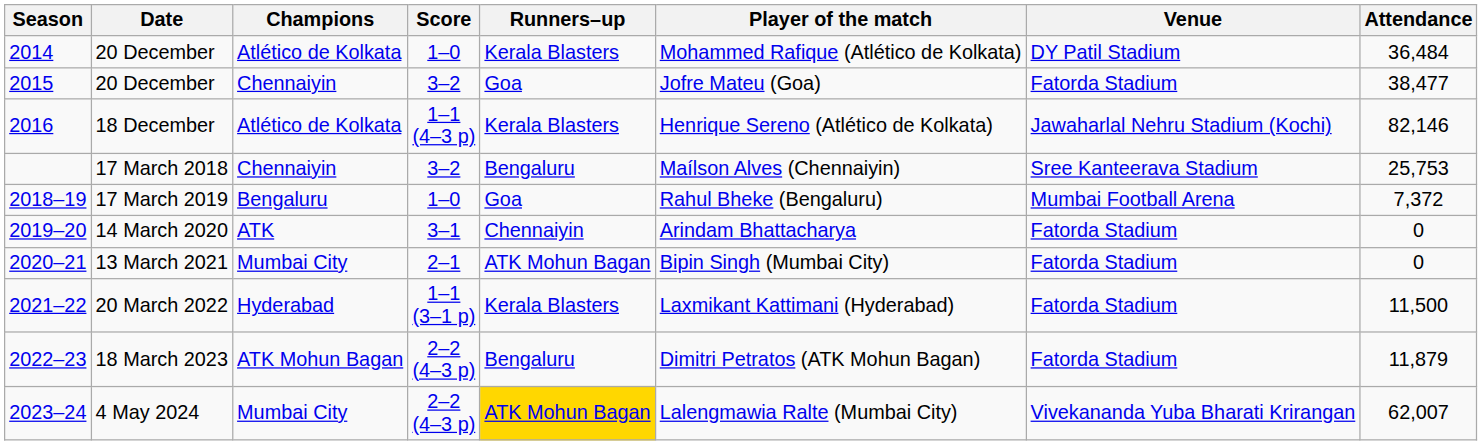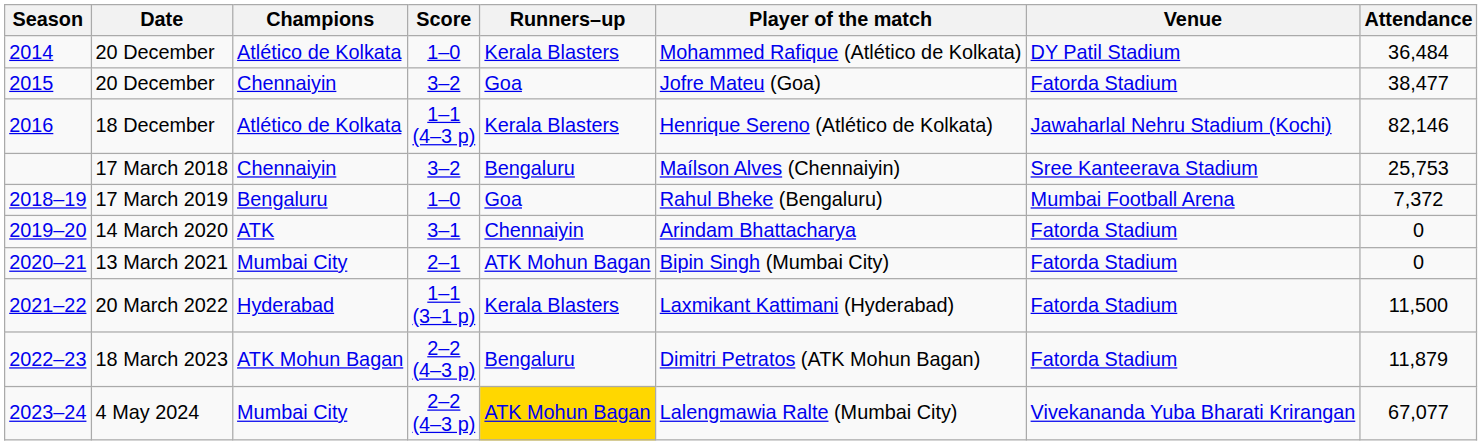 <table class="wikitable sortable">
 <tr>
 <th scope="col">Season</th>
 <th scope="col">Date</th>
 <th scope="col">Champions</th>
 <th scope="col">Score</th>
 <th scope="col">Runners–up</th>
 <th scope="col">Player of the match</th>
 <th scope="col">Venue</th>
 <th scope="col">Attendance</th>
 </tr>
 <tr>
 <td><a href='#'>2014</a></td>
 <td>20 December</td>
 <td><a href='#'>Atlético de Kolkata</a></td>
 <td align=center><a href='#'>1–0</a></td>
 <td><a href='#'>Kerala Blasters</a></td>
 <td> <a href='#'>Mohammed Rafique</a> (Atlético de Kolkata)</td>
 <td><a href='#'>DY Patil Stadium</a></td>
 <td align=center>36,484</td>
 </tr>
 <tr>
 <td><a href='#'>2015</a></td>
 <td>20 December</td>
 <td><a href='#'>Chennaiyin</a></td>
 <td align=center><a href='#'>3–2</a></td>
 <td><a href='#'>Goa</a></td>
 <td> <a href='#'>Jofre Mateu</a> (Goa)</td>
 <td><a href='#'>Fatorda Stadium</a></td>
 <td align=center>38,477</td>
 </tr>
 <tr>
 <td><a href='#'>2016</a></td>
 <td>18 December</td>
 <td><a href='#'>Atlético de Kolkata</a></td>
 <td align=center><a href='#'>1–1<br>(4–3 p)</a></td>
 <td><a href='#'>Kerala Blasters</a></td>
 <td> <a href='#'>Henrique Sereno</a> (Atlético de Kolkata)</td>
 <td><a href='#'>Jawaharlal Nehru Stadium (Kochi)</a></td>
 <td align=center>82,146</td>
 </tr>
 <tr>
 <td></td>
 <td>17 March 2018</td>
 <td><a href='#'>Chennaiyin</a></td>
 <td align=center><a href='#'>3–2</a></td>
 <td><a href='#'>Bengaluru</a></td>
 <td> <a href='#'>Maílson Alves</a> (Chennaiyin)</td>
 <td><a href='#'>Sree Kanteerava Stadium</a></td>
 <td align=center>25,753</td>
 </tr>
 <tr>
 <td><a href='#'>2018–19</a></td>
 <td>17 March 2019</td>
 <td><a href='#'>Bengaluru</a></td>
 <td align=center><a href='#'>1–0</a></td>
 <td><a href='#'>Goa</a></td>
 <td> <a href='#'>Rahul Bheke</a> (Bengaluru)</td>
 <td><a href='#'>Mumbai Football Arena</a></td>
 <td align=center>7,372</td>
 </tr>
 <tr>
 <td><a href='#'>2019–20</a></td>
 <td>14 March 2020</td>
 <td><a href='#'>ATK</a></td>
 <td align=center><a href='#'>3–1</a></td>
 <td><a href='#'>Chennaiyin</a></td>
 <td> <a href='#'>Arindam Bhattacharya</a></td>
 <td><a href='#'>Fatorda Stadium</a></td>
 <td align=center>0</td>
 </tr>
 <tr>
 <td><a href='#'>2020–21</a></td>
 <td>13 March 2021</td>
 <td><a href='#'>Mumbai City</a></td>
 <td align=center><a href='#'>2–1</a></td>
 <td><a href='#'>ATK Mohun Bagan</a></td>
 <td> <a href='#'>Bipin Singh</a> (Mumbai City)</td>
 <td><a href='#'>Fatorda Stadium</a></td>
 <td align=center>0</td>
 </tr>
 <tr>
 <td><a href='#'>2021–22</a></td>
 <td>20 March 2022</td>
 <td><a href='#'>Hyderabad</a></td>
 <td align=center><a href='#'>1–1<br>(3–1 p)</a></td>
 <td><a href='#'>Kerala Blasters</a></td>
 <td> <a href='#'>Laxmikant Kattimani</a> (Hyderabad)</td>
 <td><a href='#'>Fatorda Stadium</a></td>
 <td align=center>11,500</td>
 </tr>
 <tr>
 <td><a href='#'>2022–23</a></td>
 <td>18 March 2023</td>
 <td><a href='#'>ATK Mohun Bagan</a></td>
 <td align=center><a href='#'>2–2<br>(4–3 p)</a></td>
 <td><a href='#'>Bengaluru</a></td>
 <td> <a href='#'>Dimitri Petratos</a> (ATK Mohun Bagan)</td>
 <td><a href='#'>Fatorda Stadium</a></td>
 <td align=center>11,879</td>
 </tr>
 <tr>
 <td><a href='#'>2023–24</a></td>
 <td>4 May 2024</td>
 <td><a href='#'>Mumbai City</a></td>
 <td align=center><a href='#'>2–2<br>(4–3 p)</a></td>
 <td style="background: gold;"><a href='#'>ATK Mohun Bagan</a></td>
 <td> <a href='#'>Lalengmawia Ralte</a> (Mumbai City)</td>
 <td><a href='#'>Vivekananda Yuba Bharati Krirangan</a></td>
-<td align=center>62,007</td>
+<td align=center>67,077</td>
 </tr>
 </table>
